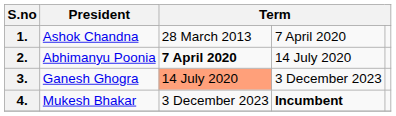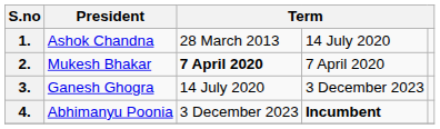 <table class="wikitable sortable">
 <tr>
 <th>S.no</th>
 <th>President</th>
 <th colspan=3>Term</th>
 </tr>
 <tr>
 <th>1.</th>
 <td><a href='#'>Ashok Chandna</a></td>
 <td>28 March 2013</td>
-<td>7 April 2020</td>
+<td>14 July 2020</td>
 <td><strong></strong></td>
 </tr>
 <tr>
 <th>2.</th>
-<td><a href='#'>Abhimanyu Poonia</a></td>
+<td><a href='#'>Mukesh Bhakar</a></td>
 <td><strong>7 April 2020</strong></td>
-<td>14 July 2020</td>
+<td>7 April 2020</td>
 <td><strong></strong></td>
 </tr>
 <tr>
 <th>3.</th>
 <td><a href='#'>Ganesh Ghogra</a></td>
-<td style="background: lightsalmon;">14 July 2020</td>
+<td>14 July 2020</td>
 <td>3 December 2023</td>
 <td><strong></strong></td>
 </tr>
 <tr>
 <th>4.</th>
-<td><a href='#'>Mukesh Bhakar</a></td>
+<td><a href='#'>Abhimanyu Poonia</a></td>
 <td>3 December 2023</td>
 <td><strong>Incumbent</strong></td>
 <td><strong></strong></td>
 </tr>
 <tr>
 </tr>
 </table>
